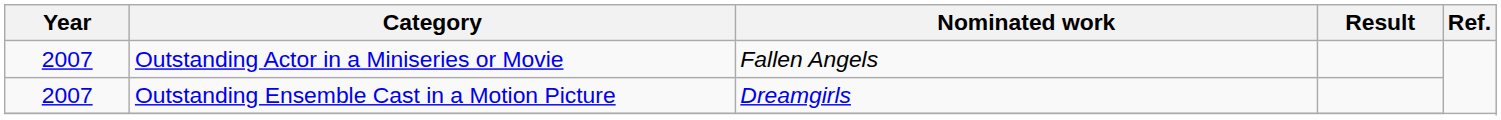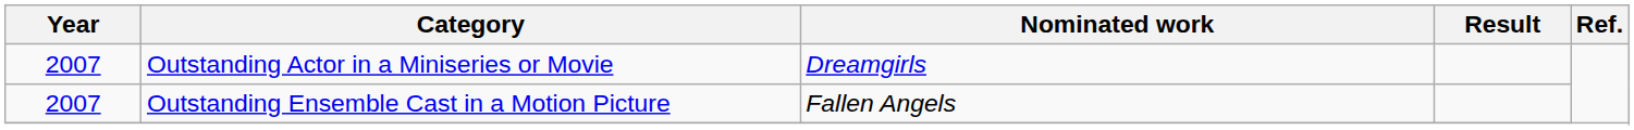 <table class=wikitable>
 <tr>
 <th scope="col" style="width:5em;">Year</th>
 <th scope="col" style="width:26em;">Category</th>
 <th scope="col" style="width:25em;">Nominated work</th>
 <th scope="col" style="width:5em;">Result</th>
 <th>Ref.</th>
 </tr>
 <tr>
 <td style="text-align:center;"><a href='#'>2007</a></td>
 <td><a href='#'>Outstanding Actor in a Miniseries or Movie</a></td>
-<td><em>Fallen Angels</em></td>
+<td><em><a href='#'>Dreamgirls</a></em></td>
 <td></td>
 </tr>
 <tr>
 <td style="text-align:center;"><a href='#'>2007</a></td>
 <td><a href='#'>Outstanding Ensemble Cast in a Motion Picture</a></td>
-<td><em><a href='#'>Dreamgirls</a></em></td>
+<td><em>Fallen Angels</em></td>
 <td></td>
 </tr>
 <tr>
 </tr>
 </table>
